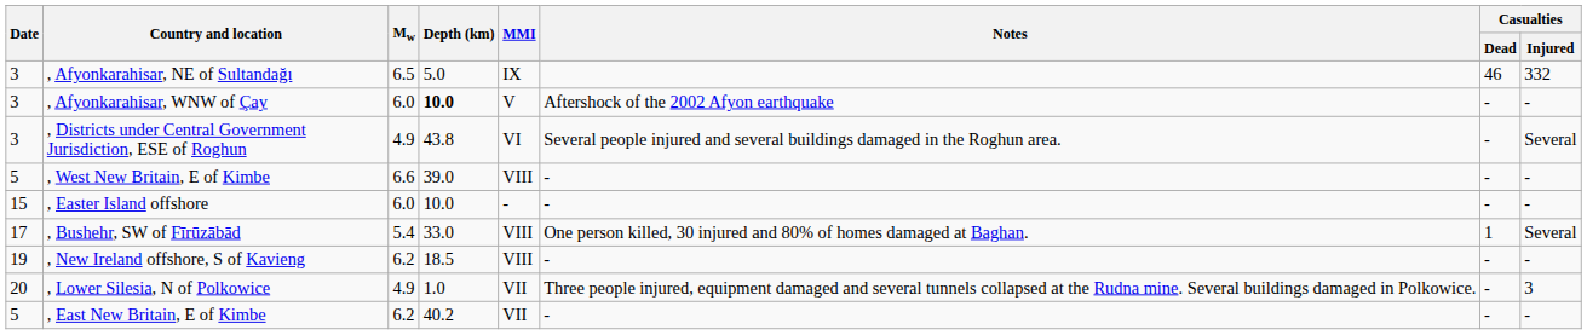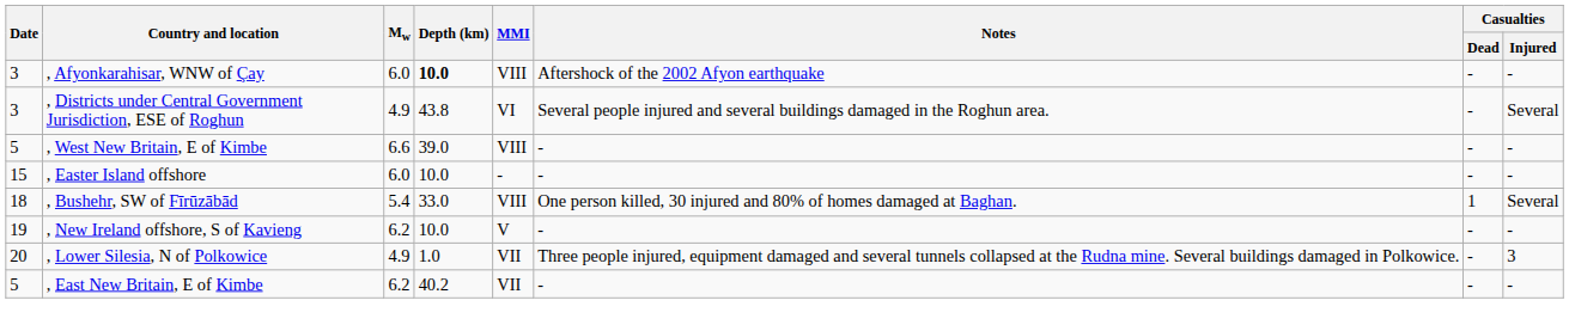 <table class="wikitable sortable" style="border:1px black;  margin-left:1em;">
 <tr>
 <th rowspan="2"><small>Date</small></th>
 <th rowspan="2" style="width: 310px"><small>Country and location</small></th>
 <th rowspan="2"><small>M<sub>w</sub></small></th>
 <th rowspan="2"><small>Depth (km)</small></th>
 <th rowspan="2"><small><a href='#'>MMI</a></small></th>
 <th rowspan="2" class="unsortable"><small>Notes</small></th>
 <th colspan="2"><small>Casualties</small></th>
 </tr>
 <tr>
 <th><small>Dead</small></th>
 <th><small>Injured</small></th>
 </tr>
 <tr>
 <td>3</td>
-<td>, <a href='#'>Afyonkarahisar</a>,  NE of <a href='#'>Sultandağı</a></td>
-<td>6.5</td>
-<td>5.0</td>
-<td>IX</td>
-<td></td>
-<td>46</td>
-<td>332</td>
-</tr>
-<tr>
-<td>3</td>
 <td>, <a href='#'>Afyonkarahisar</a>,  WNW of <a href='#'>Çay</a></td>
 <td>6.0</td>
 <td><strong>10.0</strong></td>
-<td>V</td>
+<td>VIII</td>
 <td>Aftershock of the <a href='#'>2002 Afyon earthquake</a></td>
 <td>-</td>
 <td>-</td>
 </tr>
 <tr>
 <td>3</td>
 <td>, <a href='#'>Districts under Central Government Jurisdiction</a>,  ESE of <a href='#'>Roghun</a></td>
 <td>4.9</td>
 <td>43.8</td>
 <td>VI</td>
 <td>Several people injured and several buildings damaged in the Roghun area.</td>
 <td>-</td>
 <td>Several</td>
 </tr>
 <tr>
 <td>5</td>
 <td>, <a href='#'>West New Britain</a>,  E of <a href='#'>Kimbe</a></td>
 <td>6.6</td>
 <td>39.0</td>
 <td>VIII</td>
 <td>-</td>
 <td>-</td>
 <td>-</td>
 </tr>
 <tr>
 <td>15</td>
 <td>, <a href='#'>Easter Island</a> offshore</td>
 <td>6.0</td>
 <td>10.0</td>
 <td>-</td>
 <td>-</td>
 <td>-</td>
 <td>-</td>
 </tr>
 <tr>
-<td>17</td>
+<td>18</td>
 <td>, <a href='#'>Bushehr</a>,  SW of <a href='#'>Fīrūzābād</a></td>
 <td>5.4</td>
 <td>33.0</td>
 <td>VIII</td>
 <td>One person killed, 30 injured and 80% of homes damaged at <a href='#'>Baghan</a>.</td>
 <td>1</td>
 <td>Several</td>
 </tr>
 <tr>
 <td>19</td>
 <td>, <a href='#'>New Ireland</a> offshore,  S of <a href='#'>Kavieng</a></td>
 <td>6.2</td>
-<td>18.5</td>
-<td>VIII</td>
+<td>10.0</td>
+<td>V</td>
 <td>-</td>
 <td>-</td>
 <td>-</td>
 </tr>
 <tr>
 <td>20</td>
 <td>, <a href='#'>Lower Silesia</a>,  N of <a href='#'>Polkowice</a></td>
 <td>4.9</td>
 <td>1.0</td>
 <td>VII</td>
 <td>Three people injured, equipment damaged and several tunnels collapsed at the <a href='#'>Rudna mine</a>. Several buildings damaged in Polkowice.</td>
 <td>-</td>
 <td>3</td>
 </tr>
 <tr>
 <td>5</td>
 <td>, <a href='#'>East New Britain</a>,  E of <a href='#'>Kimbe</a></td>
 <td>6.2</td>
 <td>40.2</td>
 <td>VII</td>
 <td>-</td>
 <td>-</td>
 <td>-</td>
 </tr>
 <tr>
 </tr>
 </table>
